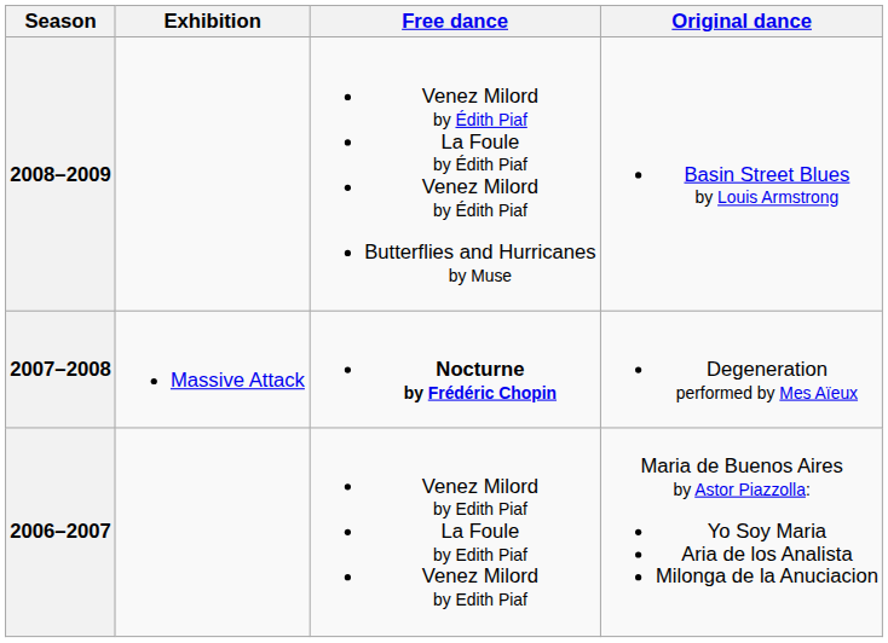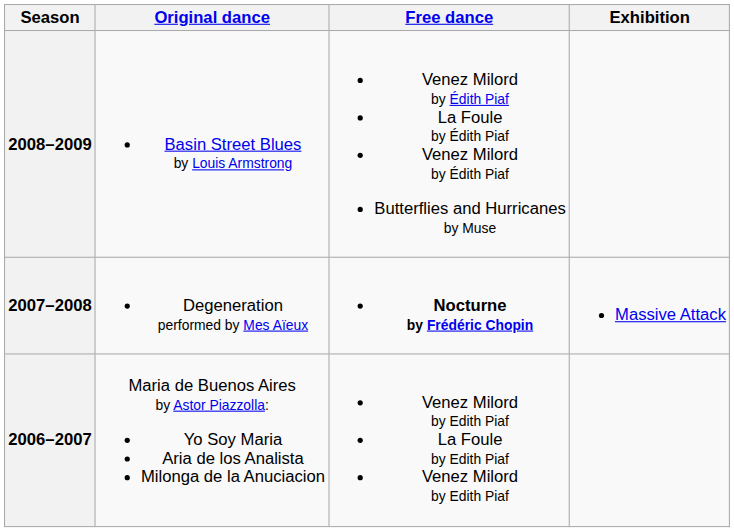 <table class="wikitable" style="text-align:center">
 <tr>
 <th>Season</th>
+<th><a href='#'>Original dance</a></th>
+<th><a href='#'>Free dance</a></th>
 <th>Exhibition</th>
-<th><a href='#'>Free dance</a></th>
-<th><a href='#'>Original dance</a></th>
 </tr>
 <tr>
 <th>2008–2009 <br> </th>
+<td><br><ul><li><a href='#'>Basin Street Blues</a> <br><small> by <a href='#'>Louis Armstrong</a> </small></li></ul></td>
+<td><br><ul><li>Venez Milord <br><small> by <a href='#'>Édith Piaf</a> </small></li><li>La Foule <br><small> by Édith Piaf </small></li><li>Venez Milord <br><small> by Édith Piaf </small></li></ul><ul><li>Butterflies and Hurricanes <br><small> by Muse </small></li></ul></td>
 <td></td>
-<td><br><ul><li>Venez Milord <br><small> by <a href='#'>Édith Piaf</a> </small></li><li>La Foule <br><small> by Édith Piaf </small></li><li>Venez Milord <br><small> by Édith Piaf </small></li></ul><ul><li>Butterflies and Hurricanes <br><small> by Muse </small></li></ul></td>
-<td><br><ul><li><a href='#'>Basin Street Blues</a> <br><small> by <a href='#'>Louis Armstrong</a> </small></li></ul></td>
 </tr>
 <tr>
 <th>2007–2008 <br> </th>
+<td><br><ul><li>Degeneration <br><small> performed by <a href='#'>Mes Aïeux</a> </small></li></ul></td>
+<td><strong><br><ul><li>Nocturne <br><small> by <a href='#'>Frédéric Chopin</a> </small></li></ul></strong></td>
 <td><br><ul><li><a href='#'>Massive Attack</a></li></ul></td>
-<td><strong><br><ul><li>Nocturne <br><small> by <a href='#'>Frédéric Chopin</a> </small></li></ul></strong></td>
-<td><br><ul><li>Degeneration <br><small> performed by <a href='#'>Mes Aïeux</a> </small></li></ul></td>
 </tr>
 <tr>
 <th>2006–2007 <br> </th>
+<td>Maria de Buenos Aires <br><small> by <a href='#'>Astor Piazzolla</a>: </small><br><ul><li>Yo Soy Maria</li><li>Aria de los Analista</li><li>Milonga de la Anuciacion</li></ul></td>
+<td><br><ul><li>Venez Milord <br><small> by Edith Piaf </small></li><li>La Foule <br><small> by Edith Piaf </small></li><li>Venez Milord <br><small> by Edith Piaf </small></li></ul></td>
 <td></td>
-<td><br><ul><li>Venez Milord <br><small> by Edith Piaf </small></li><li>La Foule <br><small> by Edith Piaf </small></li><li>Venez Milord <br><small> by Edith Piaf </small></li></ul></td>
-<td>Maria de Buenos Aires <br><small> by <a href='#'>Astor Piazzolla</a>: </small><br><ul><li>Yo Soy Maria</li><li>Aria de los Analista</li><li>Milonga de la Anuciacion</li></ul></td>
 </tr>
 </table>
